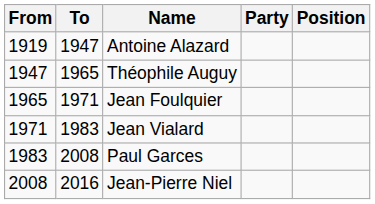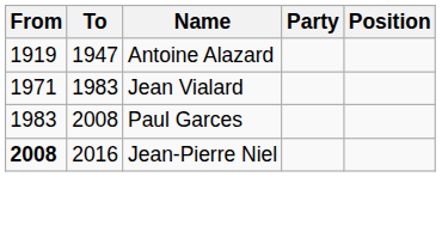 <table class="wikitable">
 <tr>
 <th>From</th>
 <th>To</th>
 <th>Name</th>
 <th>Party</th>
 <th>Position</th>
 </tr>
 <tr>
 <td>1919</td>
 <td>1947</td>
 <td>Antoine Alazard</td>
-<td></td>
-<td></td>
-</tr>
-<tr>
-<td>1947</td>
-<td>1965</td>
-<td>Théophile Auguy</td>
-<td></td>
-<td></td>
-</tr>
-<tr>
-<td>1965</td>
-<td>1971</td>
-<td>Jean Foulquier</td>
 <td></td>
 <td></td>
 </tr>
 <tr>
 <td>1971</td>
 <td>1983</td>
 <td>Jean Vialard</td>
 <td></td>
 <td></td>
 </tr>
 <tr>
 <td>1983</td>
 <td>2008</td>
 <td>Paul Garces</td>
 <td></td>
 <td></td>
 </tr>
 <tr>
-<td>2008</td>
+<td><strong>2008</strong></td>
 <td>2016</td>
 <td>Jean-Pierre Niel</td>
 <td></td>
 <td></td>
 </tr>
 </table>
